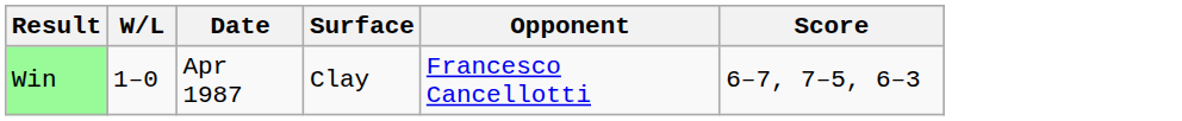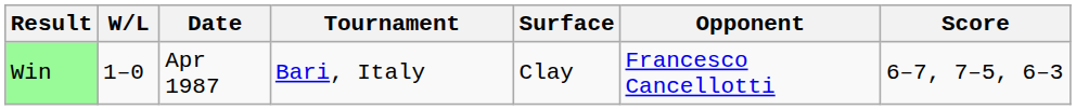 <table class="sortable wikitable">
 <tr>
 <th style="width:40px">Result</th>
 <th style="width:30px" class="unsortable">W/L</th>
 <th style="width:60px">Date</th>
+<th style="width:140px">Tournament</th>
 <th style="width:50px">Surface</th>
 <th style="width:150px">Opponent</th>
 <th style="width:110px" class="unsortable">Score</th>
 </tr>
 <tr>
 <td style="background:#98fb98;">Win</td>
 <td>1–0</td>
 <td>Apr 1987</td>
+<td><a href='#'>Bari</a>, Italy</td>
 <td>Clay</td>
 <td> <a href='#'>Francesco Cancellotti</a></td>
 <td>6–7, 7–5, 6–3</td>
 </tr>
 </table>
